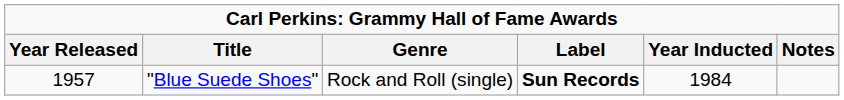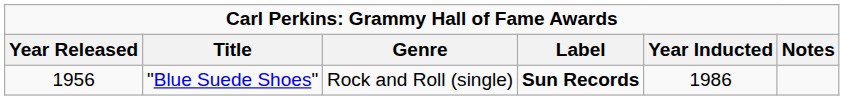 <table class=wikitable>
 <tr>
 <td colspan="6" style="text-align:center;"><strong>Carl Perkins: Grammy Hall of Fame Awards</strong></td>
 </tr>
 <tr>
 <th>Year Released</th>
 <th>Title</th>
 <th>Genre</th>
 <th>Label</th>
 <th>Year Inducted</th>
 <th>Notes</th>
 </tr>
 <tr align=center>
-<td>1957</td>
+<td>1956</td>
 <td>"<a href='#'>Blue Suede Shoes</a>"</td>
 <td>Rock and Roll (single)</td>
 <td><strong>Sun Records</strong></td>
-<td>1984</td>
+<td>1986</td>
 <td></td>
 </tr>
 </table>
